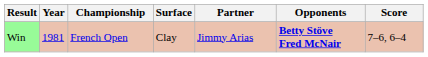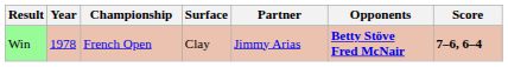 <table class="sortable wikitable">
 <tr>
 <th style="width:40px">Result</th>
 <th style="width:35px">Year</th>
 <th style="width:130px">Championship</th>
 <th style="width:50px">Surface</th>
 <th style="width:160px">Partner</th>
 <th style="width:160px">Opponents</th>
 <th style="width:110px" class="unsortable">Score</th>
 </tr>
 <tr style="background:#ebc2af;">
 <td style="background:#98fb98;">Win</td>
-<td><a href='#'>1981</a></td>
+<td><a href='#'>1978</a></td>
 <td><a href='#'>French Open</a></td>
 <td>Clay</td>
 <td> <a href='#'>Jimmy Arias</a></td>
 <td><strong> <a href='#'>Betty Stöve</a><br> <a href='#'>Fred McNair</a></strong></td>
-<td>7–6, 6–4</td>
+<td><strong>7–6, 6–4</strong></td>
 </tr>
 </table>
